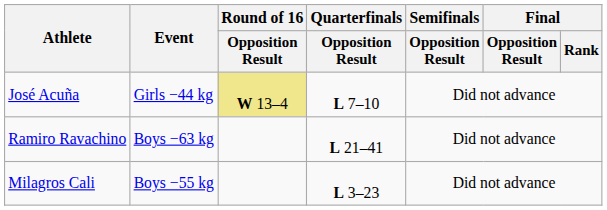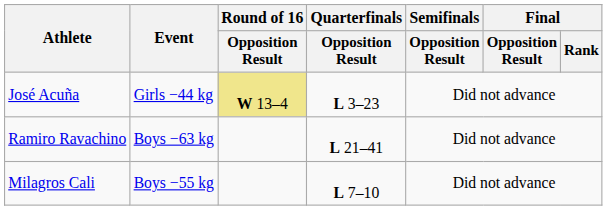 <table class="wikitable" style="font-size:90%;">
 <tr>
 <th rowspan=2>Athlete</th>
 <th rowspan=2>Event</th>
 <th>Round of 16</th>
 <th>Quarterfinals</th>
 <th>Semifinals</th>
 <th colspan=2>Final</th>
 </tr>
 <tr style="font-size:95%">
 <th>Opposition<br>Result</th>
 <th>Opposition<br>Result</th>
 <th>Opposition<br>Result</th>
 <th>Opposition<br>Result</th>
 <th>Rank</th>
 </tr>
 <tr align=center>
 <td align=left><a href='#'>José Acuña</a></td>
 <td align=left><a href='#'>Girls −44 kg</a></td>
 <td style="background: khaki;"><br><strong>W</strong> 13–4</td>
-<td><br><strong>L</strong> 7–10</td>
+<td><br><strong>L</strong> 3–23</td>
 <td colspan=3>Did not advance</td>
 </tr>
 <tr align=center>
 <td align=left><a href='#'>Ramiro Ravachino</a></td>
 <td align=left><a href='#'>Boys −63 kg</a></td>
 <td></td>
 <td><br><strong>L</strong> 21–41</td>
 <td colspan=3>Did not advance</td>
 </tr>
 <tr align=center>
 <td align=left><a href='#'>Milagros Cali</a></td>
 <td align=left><a href='#'>Boys −55 kg</a></td>
 <td></td>
-<td><br><strong>L</strong> 3–23</td>
+<td><br><strong>L</strong> 7–10</td>
 <td colspan=3>Did not advance</td>
 </tr>
 </table>
